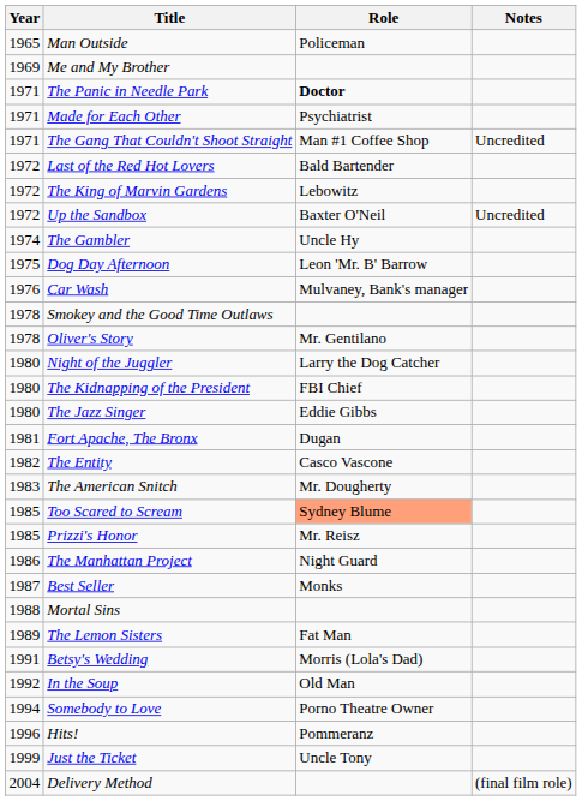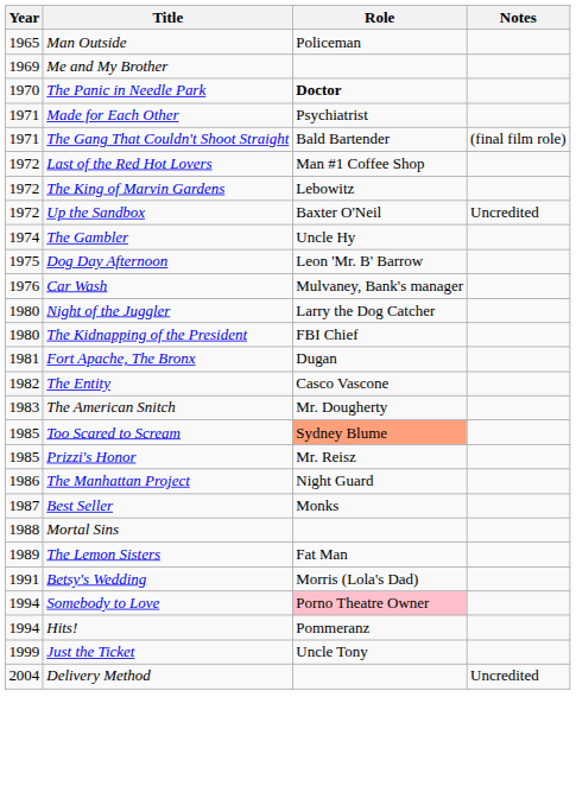 <table class="wikitable sortable">
 <tr>
 <th>Year</th>
 <th>Title</th>
 <th>Role</th>
 <th class="unsortable">Notes</th>
 </tr>
 <tr>
 <td>1965</td>
 <td><em>Man Outside</em></td>
 <td>Policeman</td>
 <td></td>
 </tr>
 <tr>
 <td>1969</td>
 <td><em>Me and My Brother</em></td>
 <td></td>
 <td></td>
 </tr>
 <tr>
-<td>1971</td>
+<td>1970</td>
 <td><em><a href='#'>The Panic in Needle Park</a></em></td>
 <td><strong>Doctor</strong></td>
 <td></td>
 </tr>
 <tr>
 <td>1971</td>
 <td><em><a href='#'>Made for Each Other</a></em></td>
 <td>Psychiatrist</td>
 <td></td>
 </tr>
 <tr>
 <td>1971</td>
 <td><em><a href='#'>The Gang That Couldn't Shoot Straight</a></em></td>
-<td>Man #1 Coffee Shop</td>
-<td>Uncredited</td>
+<td>Bald Bartender</td>
+<td>(final film role)</td>
 </tr>
 <tr>
 <td>1972</td>
 <td><em><a href='#'>Last of the Red Hot Lovers</a></em></td>
-<td>Bald Bartender</td>
+<td>Man #1 Coffee Shop</td>
 <td></td>
 </tr>
 <tr>
 <td>1972</td>
 <td><em><a href='#'>The King of Marvin Gardens</a></em></td>
 <td>Lebowitz</td>
 <td></td>
 </tr>
 <tr>
 <td>1972</td>
 <td><em><a href='#'>Up the Sandbox</a></em></td>
 <td>Baxter O'Neil</td>
 <td>Uncredited</td>
 </tr>
 <tr>
 <td>1974</td>
 <td><em><a href='#'>The Gambler</a></em></td>
 <td>Uncle Hy</td>
 <td></td>
 </tr>
 <tr>
 <td>1975</td>
 <td><em><a href='#'>Dog Day Afternoon</a></em></td>
 <td>Leon 'Mr. B' Barrow</td>
 <td></td>
 </tr>
 <tr>
 <td>1976</td>
 <td><em><a href='#'>Car Wash</a></em></td>
 <td>Mulvaney, Bank's manager</td>
 <td></td>
 </tr>
 <tr>
-<td>1978</td>
-<td><em>Smokey and the Good Time Outlaws</em></td>
-<td></td>
-<td></td>
-</tr>
-<tr>
-<td>1978</td>
-<td><em><a href='#'>Oliver's Story</a></em></td>
-<td>Mr. Gentilano</td>
-<td></td>
-</tr>
-<tr>
 <td>1980</td>
 <td><em><a href='#'>Night of the Juggler</a></em></td>
 <td>Larry the Dog Catcher</td>
 <td></td>
 </tr>
 <tr>
 <td>1980</td>
 <td><em><a href='#'>The Kidnapping of the President</a></em></td>
 <td>FBI Chief</td>
-<td></td>
-</tr>
-<tr>
-<td>1980</td>
-<td><em><a href='#'>The Jazz Singer</a></em></td>
-<td>Eddie Gibbs</td>
 <td></td>
 </tr>
 <tr>
 <td>1981</td>
 <td><em><a href='#'>Fort Apache, The Bronx</a></em></td>
 <td>Dugan</td>
 <td></td>
 </tr>
 <tr>
 <td>1982</td>
 <td><em><a href='#'>The Entity</a></em></td>
 <td>Casco Vascone</td>
 <td></td>
 </tr>
 <tr>
 <td>1983</td>
 <td><em>The American Snitch</em></td>
 <td>Mr. Dougherty</td>
 <td></td>
 </tr>
 <tr>
 <td>1985</td>
 <td><em><a href='#'>Too Scared to Scream</a></em></td>
 <td style="background: lightsalmon;">Sydney Blume</td>
 <td></td>
 </tr>
 <tr>
 <td>1985</td>
 <td><em><a href='#'>Prizzi's Honor</a></em></td>
 <td>Mr. Reisz</td>
 <td></td>
 </tr>
 <tr>
 <td>1986</td>
 <td><em><a href='#'>The Manhattan Project</a></em></td>
 <td>Night Guard</td>
 <td></td>
 </tr>
 <tr>
 <td>1987</td>
 <td><em><a href='#'>Best Seller</a></em></td>
 <td>Monks</td>
 <td></td>
 </tr>
 <tr>
 <td>1988</td>
 <td><em>Mortal Sins</em></td>
 <td></td>
 <td></td>
 </tr>
 <tr>
 <td>1989</td>
 <td><em><a href='#'>The Lemon Sisters</a></em></td>
 <td>Fat Man</td>
 <td></td>
 </tr>
 <tr>
 <td>1991</td>
 <td><em><a href='#'>Betsy's Wedding</a></em></td>
 <td>Morris (Lola's Dad)</td>
 <td></td>
 </tr>
 <tr>
-<td>1992</td>
-<td><em><a href='#'>In the Soup</a></em></td>
-<td>Old Man</td>
+<td>1994</td>
+<td><em><a href='#'>Somebody to Love</a></em></td>
+<td style="background: pink;">Porno Theatre Owner</td>
 <td></td>
 </tr>
 <tr>
 <td>1994</td>
-<td><em><a href='#'>Somebody to Love</a></em></td>
-<td>Porno Theatre Owner</td>
-<td></td>
-</tr>
-<tr>
-<td>1996</td>
 <td><em>Hits!</em></td>
 <td>Pommeranz</td>
 <td></td>
 </tr>
 <tr>
 <td>1999</td>
 <td><em><a href='#'>Just the Ticket</a></em></td>
 <td>Uncle Tony</td>
 <td></td>
 </tr>
 <tr>
 <td>2004</td>
 <td><em>Delivery Method</em></td>
 <td></td>
-<td>(final film role)</td>
+<td>Uncredited</td>
 </tr>
 </table>
